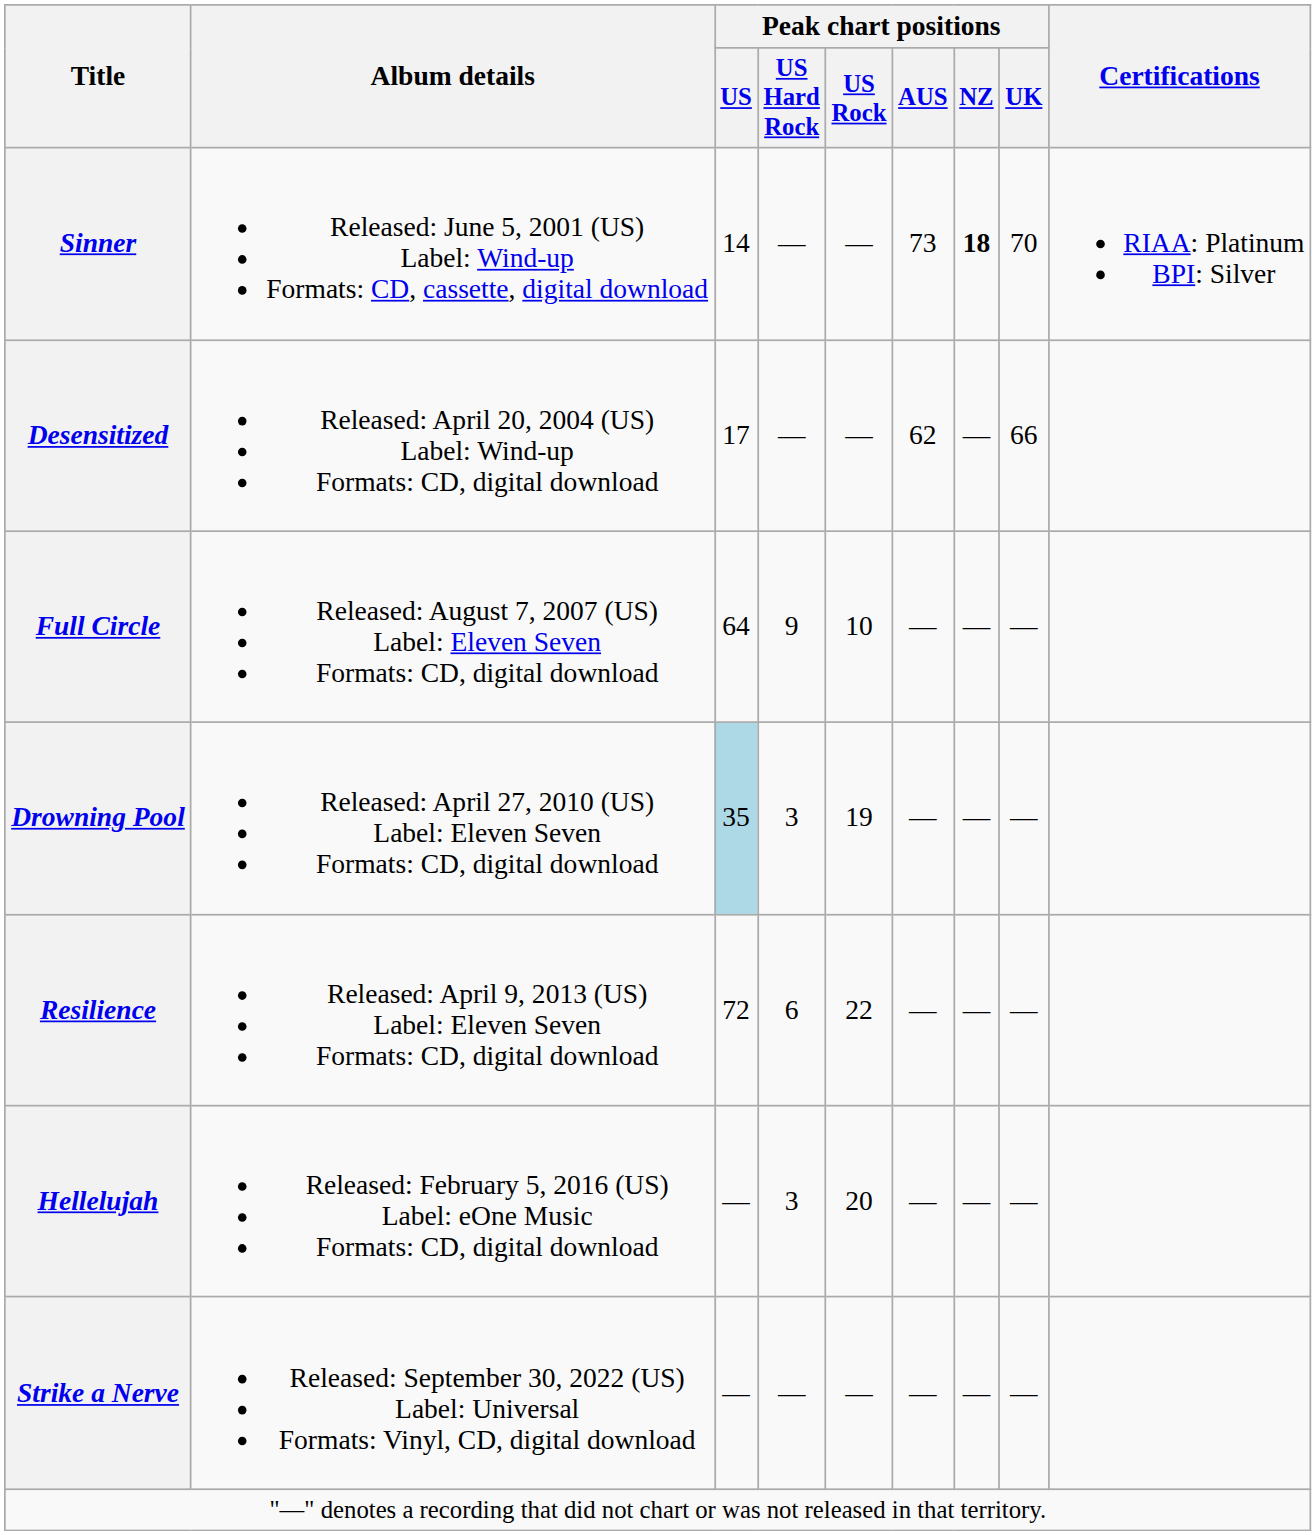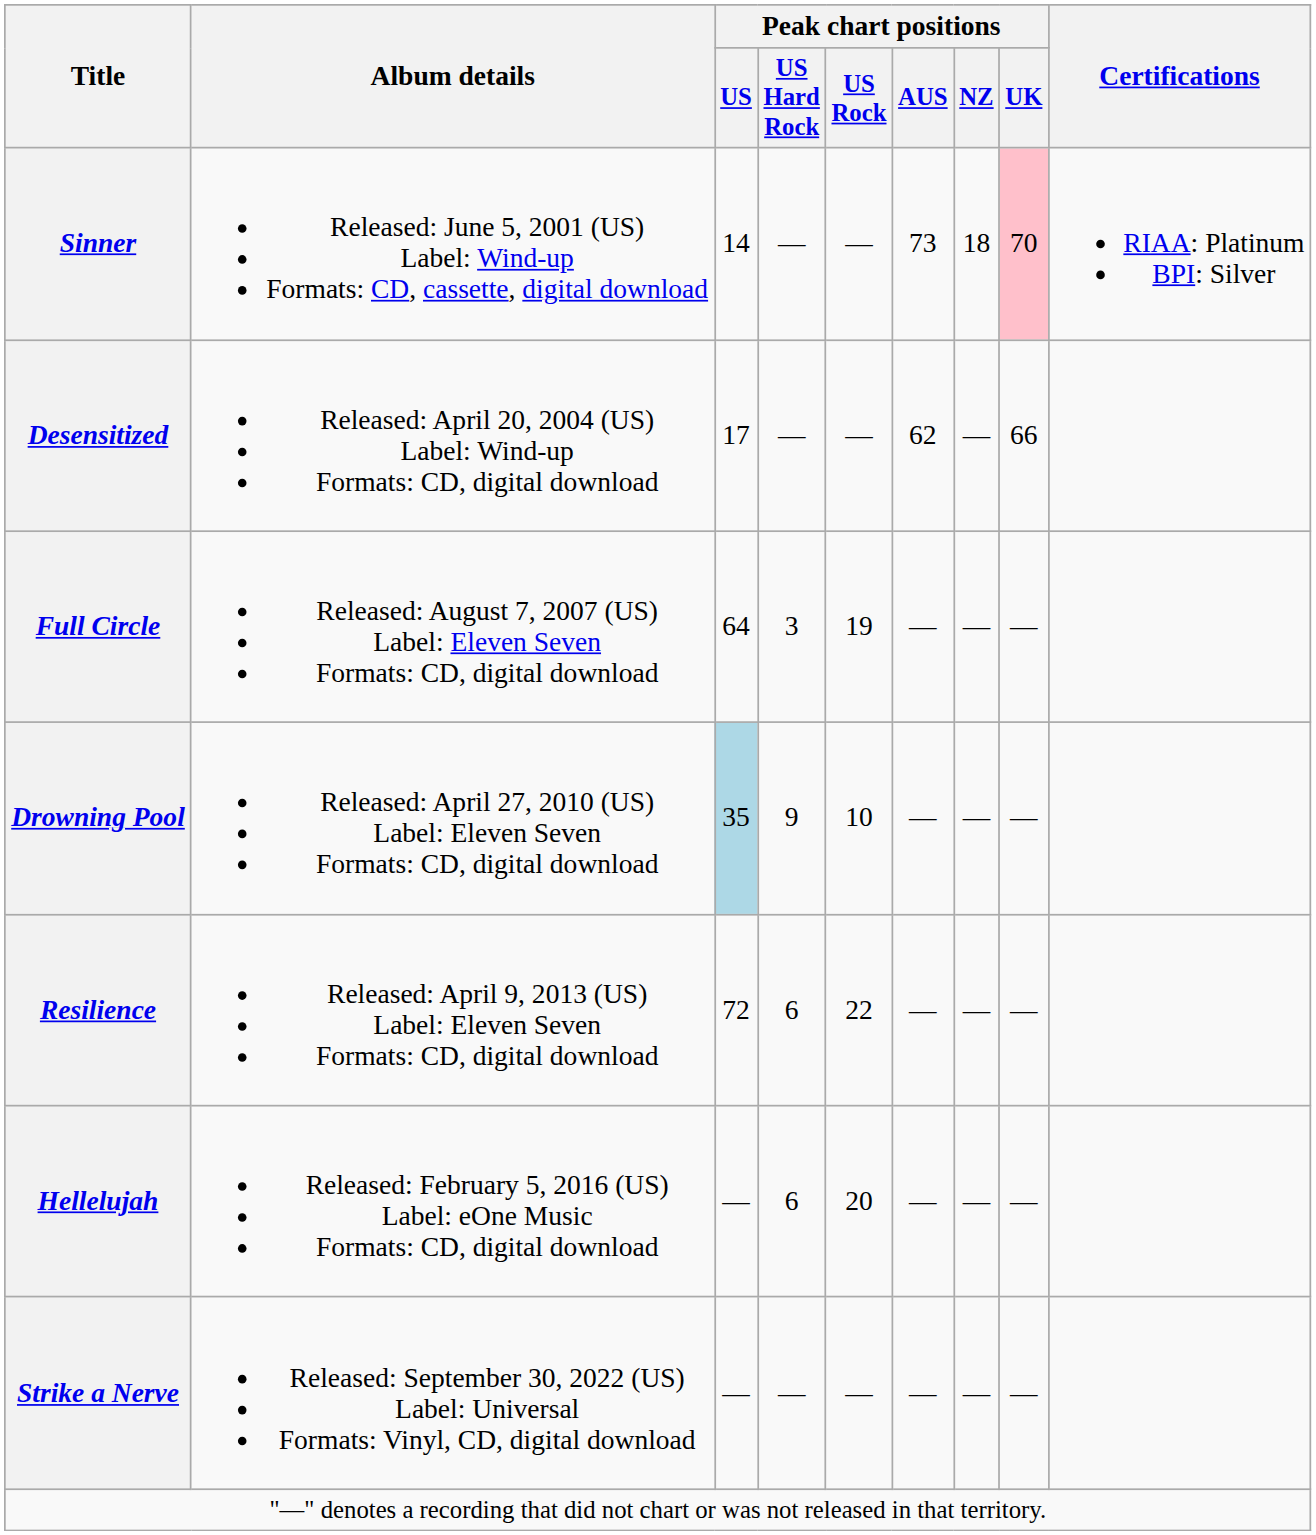 <table class="wikitable plainrowheaders" style="text-align:center;">
 <tr>
 <th scope="col" rowspan="2">Title</th>
 <th scope="col" rowspan="2">Album details</th>
 <th scope="col" colspan="6">Peak chart positions</th>
 <th scope="col" rowspan="2"><a href='#'>Certifications</a></th>
 </tr>
 <tr>
 <th scope="col" style="font-size:90%;"><a href='#'>US</a><br></th>
 <th scope="col" style="font-size:90%;"><a href='#'>US<br>Hard<br>Rock</a><br></th>
 <th scope="col" style="font-size:90%;"><a href='#'>US<br>Rock</a><br></th>
 <th scope="col" style="font-size:90%;"><a href='#'>AUS</a><br></th>
 <th scope="col" style="font-size:90%;"><a href='#'>NZ</a><br></th>
 <th scope="col" style="font-size:90%;"><a href='#'>UK</a><br></th>
 </tr>
 <tr>
 <th scope="row"><em><a href='#'>Sinner</a></em></th>
 <td><br><ul><li>Released: June 5, 2001 <span>(US)</span></li><li>Label: <a href='#'>Wind-up</a></li><li>Formats: <a href='#'>CD</a>, <a href='#'>cassette</a>, <a href='#'>digital download</a></li></ul></td>
 <td>14</td>
 <td>—</td>
 <td>—</td>
 <td>73</td>
-<td><strong>18</strong></td>
-<td>70</td>
+<td>18</td>
+<td style="background: pink;">70</td>
 <td><br><ul><li><a href='#'>RIAA</a>: Platinum</li><li><a href='#'>BPI</a>: Silver</li></ul></td>
 </tr>
 <tr>
 <th scope="row"><em><a href='#'>Desensitized</a></em></th>
 <td><br><ul><li>Released: April 20, 2004 <span>(US)</span></li><li>Label: Wind-up</li><li>Formats: CD, digital download</li></ul></td>
 <td>17</td>
 <td>—</td>
 <td>—</td>
 <td>62</td>
 <td>—</td>
 <td>66</td>
 <td></td>
 </tr>
 <tr>
 <th scope="row"><em><a href='#'>Full Circle</a></em></th>
 <td><br><ul><li>Released: August 7, 2007 <span>(US)</span></li><li>Label: <a href='#'>Eleven Seven</a></li><li>Formats: CD, digital download</li></ul></td>
 <td>64</td>
-<td>9</td>
-<td>10</td>
+<td>3</td>
+<td>19</td>
 <td>—</td>
 <td>—</td>
 <td>—</td>
 <td></td>
 </tr>
 <tr>
 <th scope="row"><em><a href='#'>Drowning Pool</a></em></th>
 <td><br><ul><li>Released: April 27, 2010 <span>(US)</span></li><li>Label: Eleven Seven</li><li>Formats: CD, digital download</li></ul></td>
 <td style="background: lightblue;">35</td>
-<td>3</td>
-<td>19</td>
+<td>9</td>
+<td>10</td>
 <td>—</td>
 <td>—</td>
 <td>—</td>
 <td></td>
 </tr>
 <tr>
 <th scope="row"><em><a href='#'>Resilience</a></em></th>
 <td><br><ul><li>Released: April 9, 2013 <span>(US)</span></li><li>Label: Eleven Seven</li><li>Formats: CD, digital download</li></ul></td>
 <td>72</td>
 <td>6</td>
 <td>22</td>
 <td>—</td>
 <td>—</td>
 <td>—</td>
 <td></td>
 </tr>
 <tr>
 <th scope="row"><em><a href='#'>Hellelujah</a></em></th>
 <td><br><ul><li>Released: February 5, 2016 <span>(US)</span></li><li>Label: eOne Music</li><li>Formats: CD, digital download</li></ul></td>
 <td>—</td>
-<td>3</td>
+<td>6</td>
 <td>20</td>
 <td>—</td>
 <td>—</td>
 <td>—</td>
 <td></td>
 </tr>
 <tr>
 <th scope="row"><em><a href='#'>Strike a Nerve</a></em></th>
 <td><br><ul><li>Released: September 30, 2022 <span>(US)</span></li><li>Label: Universal</li><li>Formats: Vinyl, CD, digital download</li></ul></td>
 <td>—</td>
 <td>—</td>
 <td>—</td>
 <td>—</td>
 <td>—</td>
 <td>—</td>
 <td></td>
 </tr>
 <tr>
 <td colspan="11" style="font-size:90%">"—" denotes a recording that did not chart or was not released in that territory.</td>
 </tr>
 </table>
